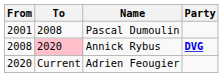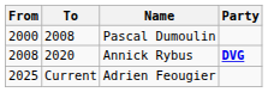 <table class="wikitable">
 <tr>
 <th>From</th>
 <th>To</th>
 <th>Name</th>
 <th>Party</th>
 </tr>
 <tr>
-<td>2001</td>
+<td>2000</td>
 <td>2008</td>
 <td>Pascal Dumoulin</td>
 <td></td>
 </tr>
 <tr>
 <td>2008</td>
-<td style="background: pink;">2020</td>
+<td>2020</td>
 <td>Annick Rybus</td>
 <td><strong><a href='#'>DVG</a></strong></td>
 </tr>
 <tr>
-<td>2020</td>
+<td>2025</td>
 <td>Current</td>
 <td>Adrien Feougier</td>
 <td></td>
 </tr>
 </table>
